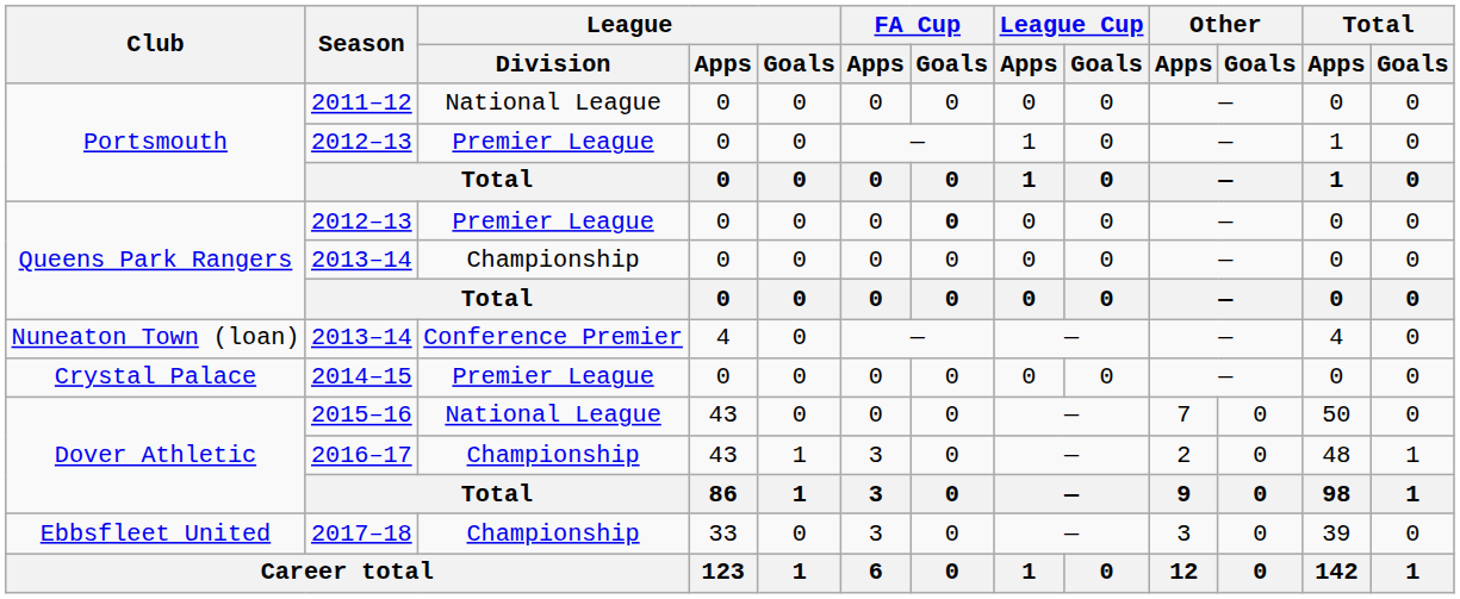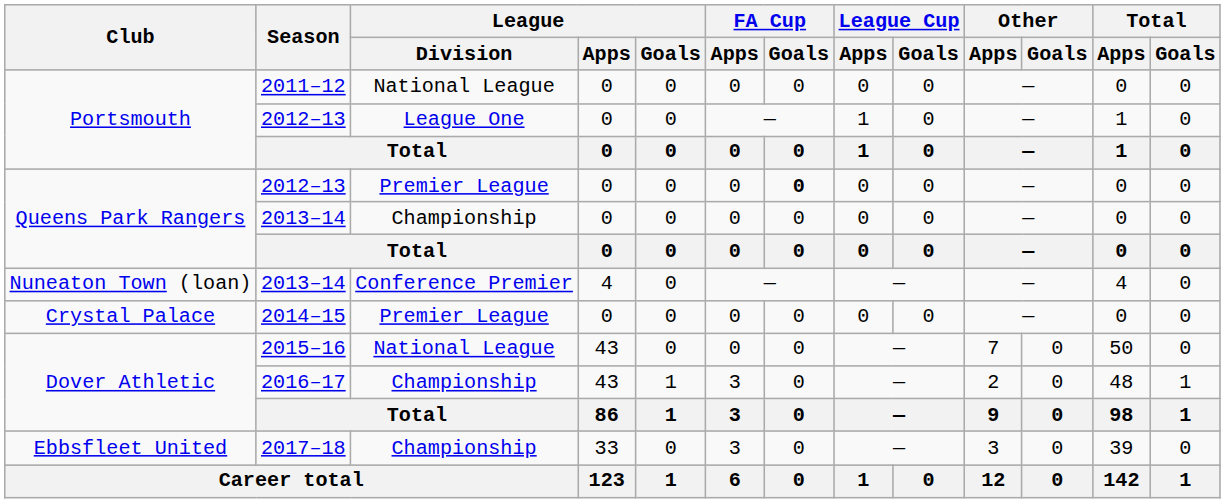 <table class=wikitable style="text-align:center">
 <tr>
 <th rowspan=2>Club</th>
 <th rowspan=2>Season</th>
 <th colspan=3>League</th>
 <th colspan=2><a href='#'>FA Cup</a></th>
 <th colspan=2><a href='#'>League Cup</a></th>
 <th colspan=2>Other</th>
 <th colspan=2>Total</th>
 </tr>
 <tr>
 <th>Division</th>
 <th>Apps</th>
 <th>Goals</th>
 <th>Apps</th>
 <th>Goals</th>
 <th>Apps</th>
 <th>Goals</th>
 <th>Apps</th>
 <th>Goals</th>
 <th>Apps</th>
 <th>Goals</th>
 </tr>
 <tr>
 <td rowspan=3><a href='#'>Portsmouth</a></td>
 <td><a href='#'>2011–12</a></td>
 <td>National League</td>
 <td>0</td>
 <td>0</td>
 <td>0</td>
 <td>0</td>
 <td>0</td>
 <td>0</td>
 <td colspan=2>—</td>
 <td>0</td>
 <td>0</td>
 </tr>
 <tr>
 <td><a href='#'>2012–13</a></td>
-<td><a href='#'>Premier League</a></td>
+<td><a href='#'>League One</a></td>
 <td>0</td>
 <td>0</td>
 <td colspan=2>—</td>
 <td>1</td>
 <td>0</td>
 <td colspan=2>—</td>
 <td>1</td>
 <td>0</td>
 </tr>
 <tr>
 <th colspan=2>Total</th>
 <th>0</th>
 <th>0</th>
 <th>0</th>
 <th>0</th>
 <th>1</th>
 <th>0</th>
 <th colspan=2>—</th>
 <th>1</th>
 <th>0</th>
 </tr>
 <tr>
 <td rowspan=3><a href='#'>Queens Park Rangers</a></td>
 <td><a href='#'>2012–13</a></td>
 <td><a href='#'>Premier League</a></td>
 <td>0</td>
 <td>0</td>
 <td>0</td>
 <td><strong>0</strong></td>
 <td>0</td>
 <td>0</td>
 <td colspan=2>—</td>
 <td>0</td>
 <td>0</td>
 </tr>
 <tr>
 <td><a href='#'>2013–14</a></td>
 <td>Championship</td>
 <td>0</td>
 <td>0</td>
 <td>0</td>
 <td>0</td>
 <td>0</td>
 <td>0</td>
 <td colspan=2>—</td>
 <td>0</td>
 <td>0</td>
 </tr>
 <tr>
 <th colspan=2>Total</th>
 <th>0</th>
 <th>0</th>
 <th>0</th>
 <th>0</th>
 <th>0</th>
 <th>0</th>
 <th colspan=2>—</th>
 <th>0</th>
 <th>0</th>
 </tr>
 <tr>
 <td><a href='#'>Nuneaton Town</a> (loan)</td>
 <td><a href='#'>2013–14</a></td>
 <td><a href='#'>Conference Premier</a></td>
 <td>4</td>
 <td>0</td>
 <td colspan=2>—</td>
 <td colspan=2>—</td>
 <td colspan=2>—</td>
 <td>4</td>
 <td>0</td>
 </tr>
 <tr>
 <td><a href='#'>Crystal Palace</a></td>
 <td><a href='#'>2014–15</a></td>
 <td><a href='#'>Premier League</a></td>
 <td>0</td>
 <td>0</td>
 <td>0</td>
 <td>0</td>
 <td>0</td>
 <td>0</td>
 <td colspan=2>—</td>
 <td>0</td>
 <td>0</td>
 </tr>
 <tr>
 <td rowspan=3><a href='#'>Dover Athletic</a></td>
 <td><a href='#'>2015–16</a></td>
 <td><a href='#'>National League</a></td>
 <td>43</td>
 <td>0</td>
 <td>0</td>
 <td>0</td>
 <td colspan=2>—</td>
 <td>7</td>
 <td>0</td>
 <td>50</td>
 <td>0</td>
 </tr>
 <tr>
 <td><a href='#'>2016–17</a></td>
 <td><a href='#'>Championship</a></td>
 <td>43</td>
 <td>1</td>
 <td>3</td>
 <td>0</td>
 <td colspan=2>—</td>
 <td>2</td>
 <td>0</td>
 <td>48</td>
 <td>1</td>
 </tr>
 <tr>
 <th colspan=2>Total</th>
 <th>86</th>
 <th>1</th>
 <th>3</th>
 <th>0</th>
 <th colspan=2>—</th>
 <th>9</th>
 <th>0</th>
 <th>98</th>
 <th>1</th>
 </tr>
 <tr>
 <td><a href='#'>Ebbsfleet United</a></td>
 <td><a href='#'>2017–18</a></td>
 <td><a href='#'>Championship</a></td>
 <td>33</td>
 <td>0</td>
 <td>3</td>
 <td>0</td>
 <td colspan="2">—</td>
 <td>3</td>
 <td>0</td>
 <td>39</td>
 <td>0</td>
 </tr>
 <tr>
 <th colspan=3>Career total</th>
 <th>123</th>
 <th>1</th>
 <th>6</th>
 <th>0</th>
 <th>1</th>
 <th>0</th>
 <th>12</th>
 <th>0</th>
 <th>142</th>
 <th>1</th>
 </tr>
 </table>
